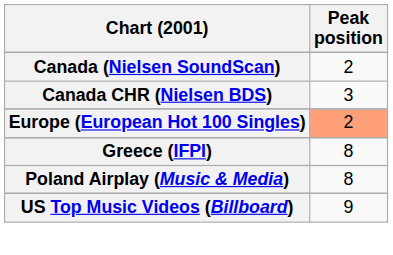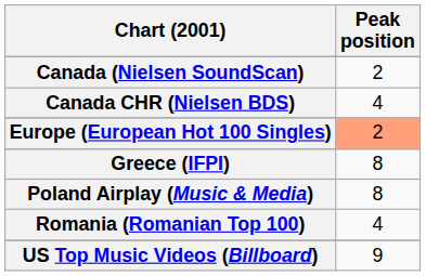 <table class="wikitable sortable plainrowheaders" style="text-align:center">
 <tr>
 <th scope="col">Chart (2001)</th>
 <th scope="col">Peak<br>position</th>
 </tr>
 <tr>
 </tr>
 <tr>
 </tr>
 <tr>
 </tr>
 <tr>
 </tr>
 <tr>
 </tr>
 <tr>
 <th scope="row">Canada (<a href='#'>Nielsen SoundScan</a>)</th>
 <td>2</td>
 </tr>
 <tr>
 <th scope="row">Canada CHR (<a href='#'>Nielsen BDS</a>)</th>
-<td>3</td>
+<td>4</td>
 </tr>
 <tr>
 </tr>
 <tr>
 <th scope="row">Europe (<a href='#'>European Hot 100 Singles</a>)</th>
 <td style="background: lightsalmon;">2</td>
 </tr>
 <tr>
 </tr>
 <tr>
 </tr>
 <tr>
 </tr>
 <tr>
 <th scope="row">Greece (<a href='#'>IFPI</a>)</th>
 <td>8</td>
 </tr>
 <tr>
 </tr>
 <tr>
 </tr>
 <tr>
 </tr>
 <tr>
 </tr>
 <tr>
 </tr>
 <tr>
 </tr>
 <tr>
 <th scope="row">Poland Airplay (<em><a href='#'>Music & Media</a></em>)</th>
 <td>8</td>
 </tr>
 <tr>
+<th scope="row">Romania (<a href='#'>Romanian Top 100</a>)</th>
+<td>4</td>
+</tr>
+<tr>
 </tr>
 <tr>
 </tr>
 <tr>
 </tr>
 <tr>
 </tr>
 <tr>
 </tr>
 <tr>
 </tr>
 <tr>
 </tr>
 <tr>
 </tr>
 <tr>
 </tr>
 <tr>
 </tr>
 <tr>
 </tr>
 <tr>
 </tr>
 <tr>
 <th scope="row">US <a href='#'>Top Music Videos</a> (<em><a href='#'>Billboard</a></em>)</th>
 <td>9</td>
 </tr>
 </table>
